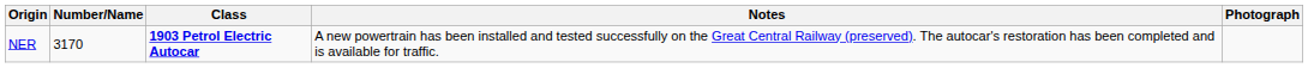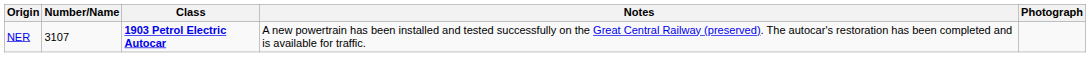 <table class="wikitable">
 <tr>
 <th>Origin</th>
 <th>Number/Name</th>
 <th>Class</th>
 <th>Notes</th>
 <th>Photograph</th>
 </tr>
 <tr>
 <td><a href='#'>NER</a></td>
-<td>3170</td>
+<td>3107</td>
 <td><strong><a href='#'>1903 Petrol Electric Autocar</a></strong></td>
 <td>A new powertrain has been installed and tested successfully on the <a href='#'>Great Central Railway (preserved)</a>. The autocar's restoration has been completed and is available for traffic.</td>
 <td></td>
 </tr>
 </table>
